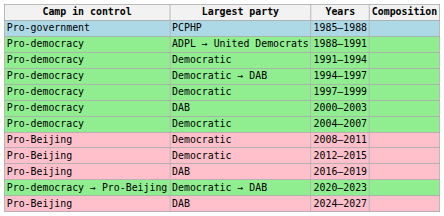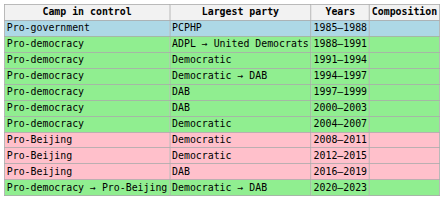 <table class="wikitable" style="font-size: 95%;">
 <tr>
 <th>Camp in control</th>
 <th>Largest party</th>
 <th>Years</th>
 <th>Composition</th>
 </tr>
 <tr ! style="background-color: LightBlue">
 <td>Pro-government</td>
 <td>PCPHP</td>
 <td>1985–1988</td>
 <td></td>
 </tr>
 <tr ! style="background-color: LightGreen">
 <td>Pro-democracy</td>
 <td>ADPL → United Democrats</td>
 <td>1988–1991</td>
 <td></td>
 </tr>
 <tr ! style="background-color: LightGreen">
 <td>Pro-democracy</td>
 <td>Democratic</td>
 <td>1991–1994</td>
 <td></td>
 </tr>
 <tr ! style="background-color: LightGreen">
 <td>Pro-democracy</td>
 <td>Democratic → DAB</td>
 <td>1994–1997</td>
 <td></td>
 </tr>
 <tr ! style="background-color: LightGreen">
 <td>Pro-democracy</td>
-<td>Democratic</td>
+<td>DAB</td>
 <td>1997–1999</td>
 <td></td>
 </tr>
 <tr ! style="background-color: LightGreen">
 <td>Pro-democracy</td>
 <td>DAB</td>
 <td>2000–2003</td>
 <td></td>
 </tr>
 <tr ! style="background-color: LightGreen">
 <td>Pro-democracy</td>
 <td>Democratic</td>
 <td>2004–2007</td>
 <td></td>
 </tr>
 <tr ! style="background-color: Pink">
 <td>Pro-Beijing</td>
 <td>Democratic</td>
 <td>2008–2011</td>
 <td></td>
 </tr>
 <tr ! style="background-color: Pink">
 <td>Pro-Beijing</td>
 <td>Democratic</td>
 <td>2012–2015</td>
 <td></td>
 </tr>
 <tr ! style="background-color: Pink">
 <td>Pro-Beijing</td>
 <td>DAB</td>
 <td>2016–2019</td>
 <td></td>
 </tr>
 <tr ! style="background-color: LightGreen">
 <td>Pro-democracy → Pro-Beijing</td>
 <td>Democratic → DAB</td>
 <td>2020–2023</td>
 <td></td>
 </tr>
-<tr ! style="background-color: Pink">
-<td>Pro-Beijing</td>
-<td>DAB</td>
-<td>2024–2027</td>
-<td></td>
-</tr>
 </table>
